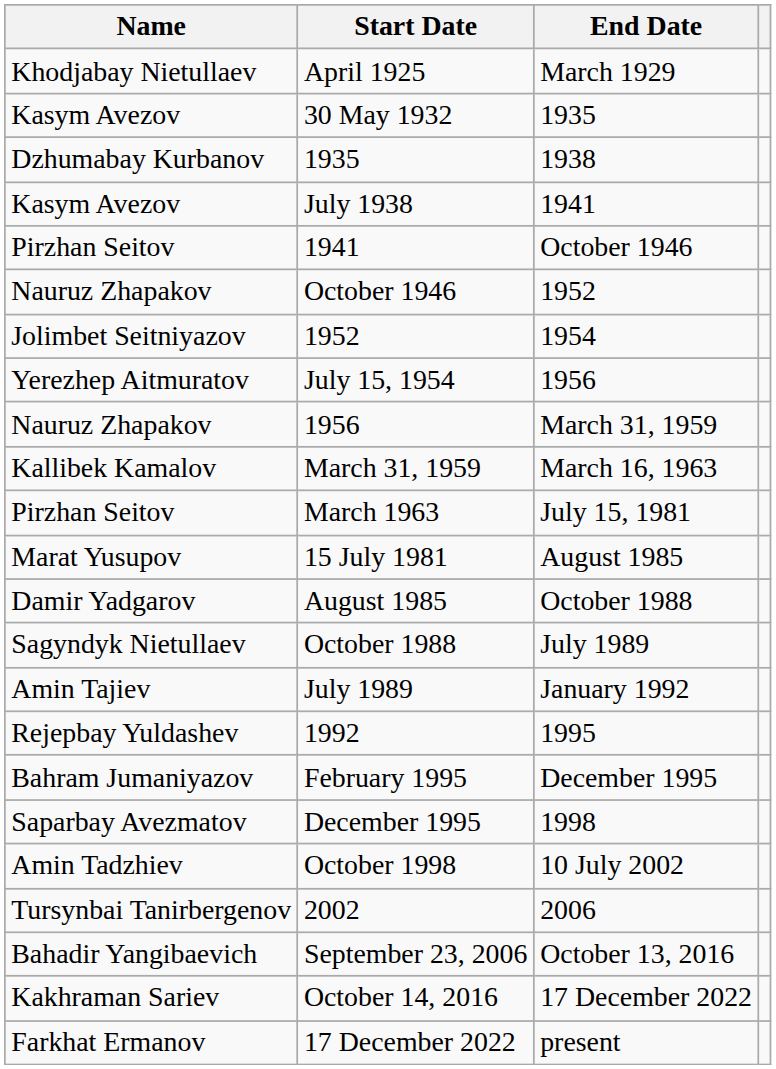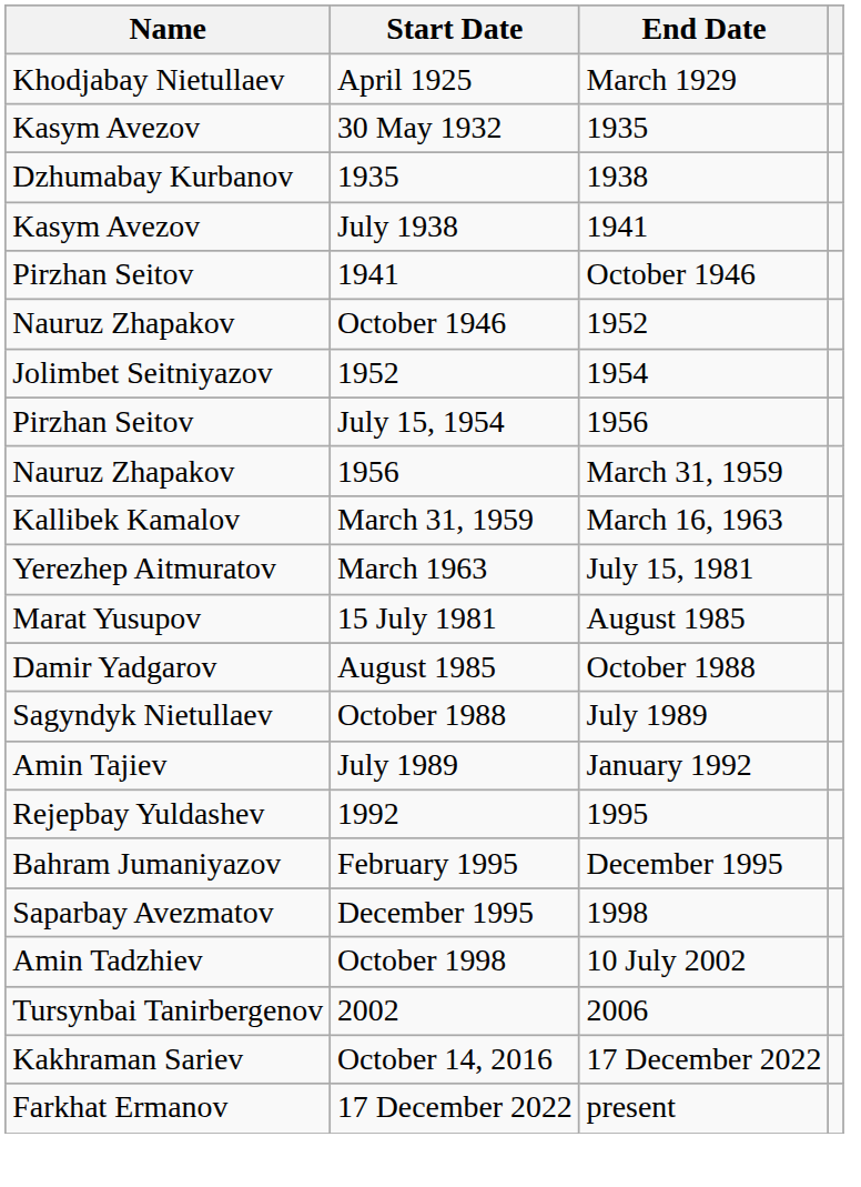 <table class="wikitable">
 <tr>
 <th>Name</th>
 <th>Start Date</th>
 <th>End Date</th>
 <th></th>
 </tr>
 <tr>
 <td>Khodjabay Nietullaev</td>
 <td>April 1925</td>
 <td>March 1929</td>
 <td></td>
 </tr>
 <tr>
 <td>Kasym Avezov</td>
 <td>30 May 1932</td>
 <td>1935</td>
 <td></td>
 </tr>
 <tr>
 <td>Dzhumabay Kurbanov</td>
 <td>1935</td>
 <td>1938</td>
 <td></td>
 </tr>
 <tr>
 <td>Kasym Avezov</td>
 <td>July 1938</td>
 <td>1941</td>
 <td></td>
 </tr>
 <tr>
 <td>Pirzhan Seitov</td>
 <td>1941</td>
 <td>October 1946</td>
 <td></td>
 </tr>
 <tr>
 <td>Nauruz Zhapakov</td>
 <td>October 1946</td>
 <td>1952</td>
 <td></td>
 </tr>
 <tr>
 <td>Jolimbet Seitniyazov</td>
 <td>1952</td>
 <td>1954</td>
 <td></td>
 </tr>
 <tr>
-<td>Yerezhep Aitmuratov</td>
+<td>Pirzhan Seitov</td>
 <td>July 15, 1954</td>
 <td>1956</td>
 <td></td>
 </tr>
 <tr>
 <td>Nauruz Zhapakov</td>
 <td>1956</td>
 <td>March 31, 1959</td>
 <td></td>
 </tr>
 <tr>
 <td>Kallibek Kamalov</td>
 <td>March 31, 1959</td>
 <td>March 16, 1963</td>
 <td></td>
 </tr>
 <tr>
-<td>Pirzhan Seitov</td>
+<td>Yerezhep Aitmuratov</td>
 <td>March 1963</td>
 <td>July 15, 1981</td>
 <td></td>
 </tr>
 <tr>
 <td>Marat Yusupov</td>
 <td>15 July 1981</td>
 <td>August 1985</td>
 <td></td>
 </tr>
 <tr>
 <td>Damir Yadgarov</td>
 <td>August 1985</td>
 <td>October 1988</td>
 <td></td>
 </tr>
 <tr>
 <td>Sagyndyk Nietullaev</td>
 <td>October 1988</td>
 <td>July 1989</td>
 <td></td>
 </tr>
 <tr>
 <td>Amin Tajiev</td>
 <td>July 1989</td>
 <td>January 1992</td>
 <td></td>
 </tr>
 <tr>
 <td>Rejepbay Yuldashev</td>
 <td>1992</td>
 <td>1995</td>
 <td></td>
 </tr>
 <tr>
 <td>Bahram Jumaniyazov</td>
 <td>February 1995</td>
 <td>December 1995</td>
 <td></td>
 </tr>
 <tr>
 <td>Saparbay Avezmatov</td>
 <td>December 1995</td>
 <td>1998</td>
 <td></td>
 </tr>
 <tr>
 <td>Amin Tadzhiev</td>
 <td>October 1998</td>
 <td>10 July 2002</td>
 <td></td>
 </tr>
 <tr>
 <td>Tursynbai Tanirbergenov</td>
 <td>2002</td>
 <td>2006</td>
 <td></td>
 </tr>
 <tr>
-<td>Bahadir Yangibaevich</td>
-<td>September 23, 2006</td>
-<td>October 13, 2016</td>
-<td></td>
-</tr>
-<tr>
 <td>Kakhraman Sariev</td>
 <td>October 14, 2016</td>
 <td>17 December 2022</td>
 <td></td>
 </tr>
 <tr>
 <td>Farkhat Ermanov</td>
 <td>17 December 2022</td>
 <td>present</td>
 <td></td>
 </tr>
 </table>
